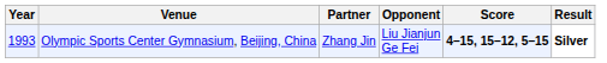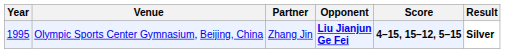 <table class="sortable wikitable" style="font-size: 90%;">
 <tr>
 <th>Year</th>
 <th>Venue</th>
 <th>Partner</th>
 <th>Opponent</th>
 <th>Score</th>
 <th>Result</th>
 </tr>
 <tr style="background:#ECF2FF">
-<td align="center"><a href='#'>1993</a></td>
+<td align="center"><a href='#'>1995</a></td>
 <td align="left"><a href='#'>Olympic Sports Center Gymnasium</a>, <a href='#'>Beijing, China</a></td>
 <td align="left"> <a href='#'>Zhang Jin</a></td>
-<td align="left"> <a href='#'>Liu Jianjun</a> <br>  <a href='#'>Ge Fei</a></td>
+<td align="left"><strong> <a href='#'>Liu Jianjun</a> <br>  <a href='#'>Ge Fei</a></strong></td>
 <td align="left"><strong>4–15, 15–12, 5–15</strong></td>
 <td style="text-align:left; background:white"> <strong>Silver</strong></td>
 </tr>
 </table>
